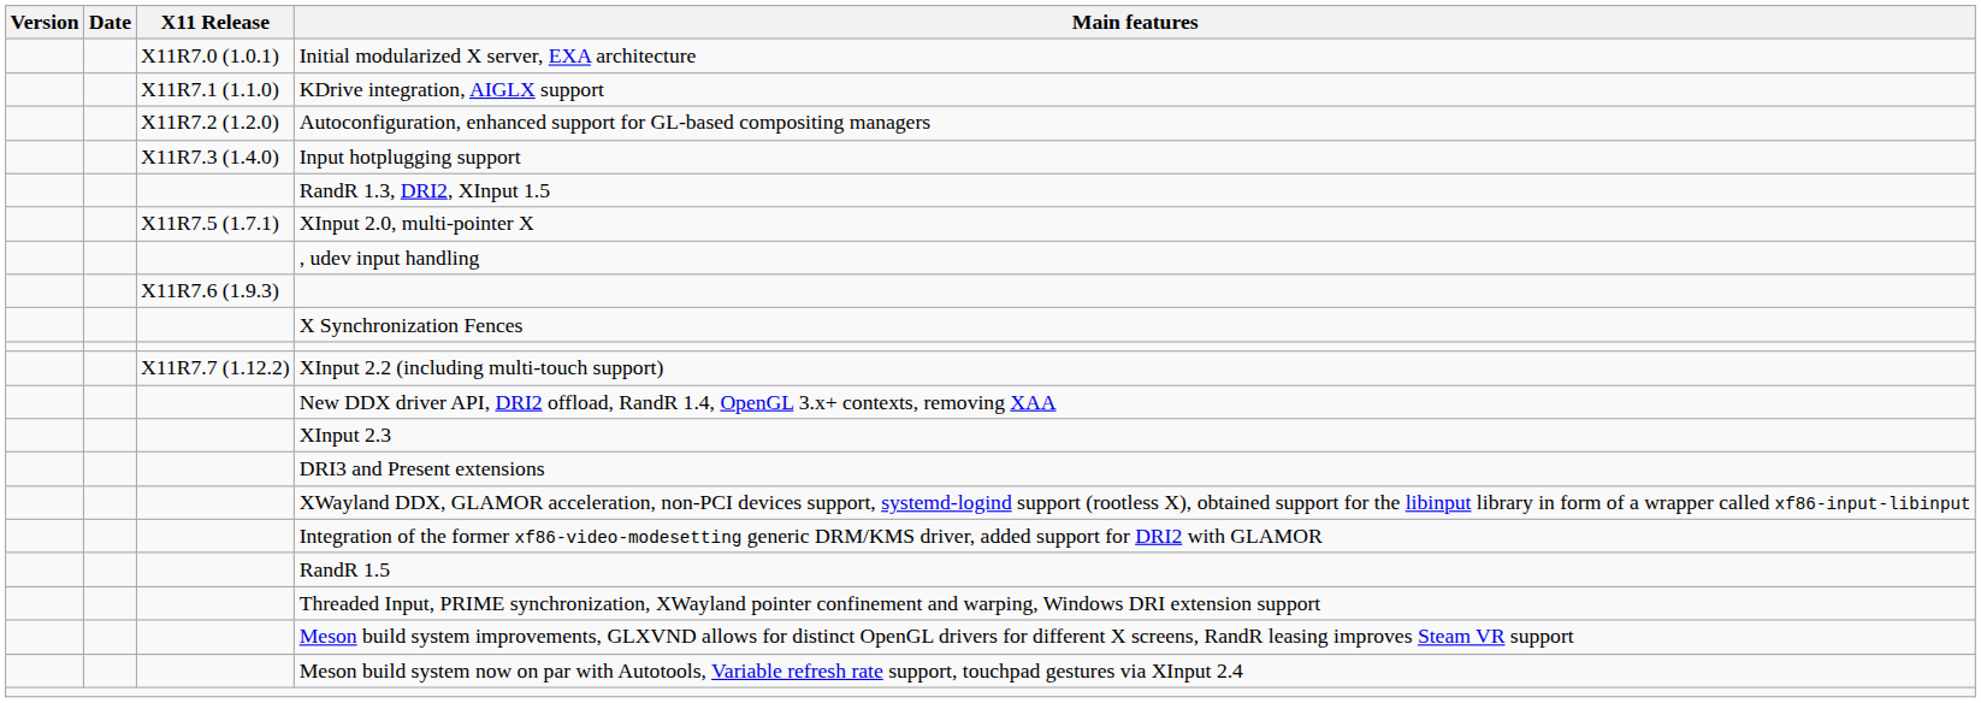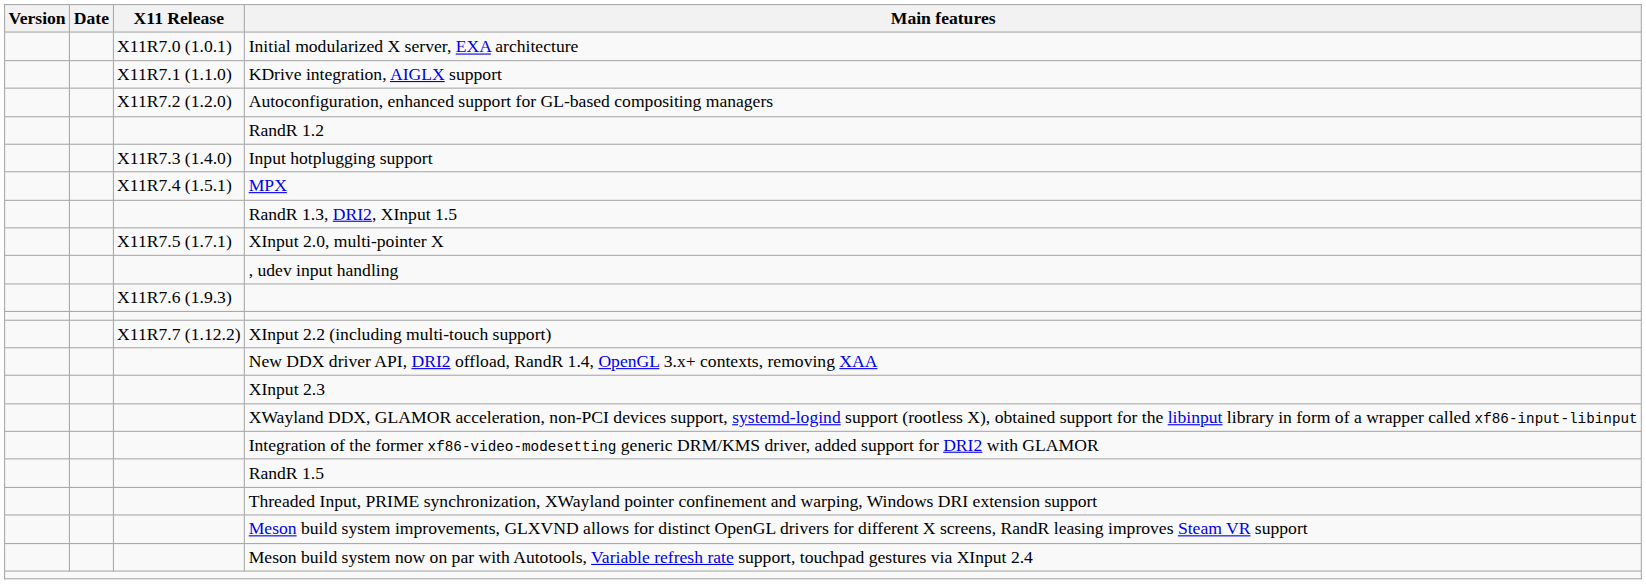 <table class="wikitable sortable">
 <tr>
 <th>Version</th>
 <th>Date</th>
 <th>X11 Release</th>
 <th>Main features</th>
 </tr>
 <tr>
 <td></td>
 <td></td>
 <td>X11R7.0 (1.0.1)</td>
 <td>Initial modularized X server, <a href='#'>EXA</a> architecture</td>
 </tr>
 <tr>
 <td></td>
 <td></td>
 <td>X11R7.1 (1.1.0)</td>
 <td>KDrive integration, <a href='#'>AIGLX</a> support</td>
 </tr>
 <tr>
 <td></td>
 <td></td>
 <td>X11R7.2 (1.2.0)</td>
 <td>Autoconfiguration, enhanced support for GL-based compositing managers</td>
 </tr>
 <tr>
 <td></td>
 <td></td>
+<td></td>
+<td>RandR 1.2</td>
+</tr>
+<tr>
+<td></td>
+<td></td>
 <td>X11R7.3 (1.4.0)</td>
 <td>Input hotplugging support</td>
+</tr>
+<tr>
+<td></td>
+<td></td>
+<td>X11R7.4 (1.5.1)</td>
+<td><a href='#'>MPX</a></td>
 </tr>
 <tr>
 <td></td>
 <td></td>
 <td></td>
 <td>RandR 1.3, <a href='#'>DRI2</a>, XInput 1.5</td>
 </tr>
 <tr>
 <td></td>
 <td></td>
 <td>X11R7.5 (1.7.1)</td>
 <td>XInput 2.0, multi-pointer X</td>
 </tr>
 <tr>
 <td></td>
 <td></td>
 <td></td>
 <td>, udev input handling</td>
 </tr>
 <tr>
 <td></td>
 <td></td>
 <td>X11R7.6 (1.9.3)</td>
 <td></td>
 </tr>
 <tr>
 <td></td>
 <td></td>
 <td></td>
-<td>X Synchronization Fences</td>
-</tr>
-<tr>
-<td></td>
-<td></td>
-<td></td>
 <td></td>
 </tr>
 <tr>
 <td></td>
 <td></td>
 <td>X11R7.7 (1.12.2)</td>
 <td>XInput 2.2 (including multi-touch support)</td>
 </tr>
 <tr>
 <td></td>
 <td></td>
 <td></td>
 <td>New DDX driver API, <a href='#'>DRI2</a> offload, RandR 1.4, <a href='#'>OpenGL</a> 3.x+ contexts, removing <a href='#'>XAA</a></td>
 </tr>
 <tr>
 <td></td>
 <td></td>
 <td></td>
 <td>XInput 2.3</td>
-</tr>
-<tr>
-<td></td>
-<td></td>
-<td></td>
-<td>DRI3 and Present extensions</td>
 </tr>
 <tr>
 <td></td>
 <td></td>
 <td></td>
 <td>XWayland DDX, GLAMOR acceleration, non-PCI devices support, <a href='#'>systemd-logind</a> support (rootless X), obtained support for the <a href='#'>libinput</a> library in form of a wrapper called <code>xf86-input-libinput</code></td>
 </tr>
 <tr>
 <td></td>
 <td></td>
 <td></td>
 <td>Integration of the former <code>xf86-video-modesetting</code> generic DRM/KMS driver, added support for <a href='#'>DRI2</a> with GLAMOR</td>
 </tr>
 <tr>
 <td></td>
 <td></td>
 <td></td>
 <td>RandR 1.5</td>
 </tr>
 <tr>
 <td></td>
 <td></td>
 <td></td>
 <td>Threaded Input, PRIME synchronization, XWayland pointer confinement and warping, Windows DRI extension support</td>
 </tr>
 <tr>
 <td></td>
 <td></td>
 <td></td>
 <td><a href='#'>Meson</a> build system improvements, GLXVND allows for distinct OpenGL drivers for different X screens, RandR leasing improves <a href='#'>Steam VR</a> support</td>
 </tr>
 <tr>
 <td></td>
 <td></td>
 <td></td>
 <td>Meson build system now on par with Autotools, <a href='#'>Variable refresh rate</a> support, touchpad gestures via XInput 2.4</td>
 </tr>
 <tr>
 <td colspan=4></td>
 </tr>
 </table>
